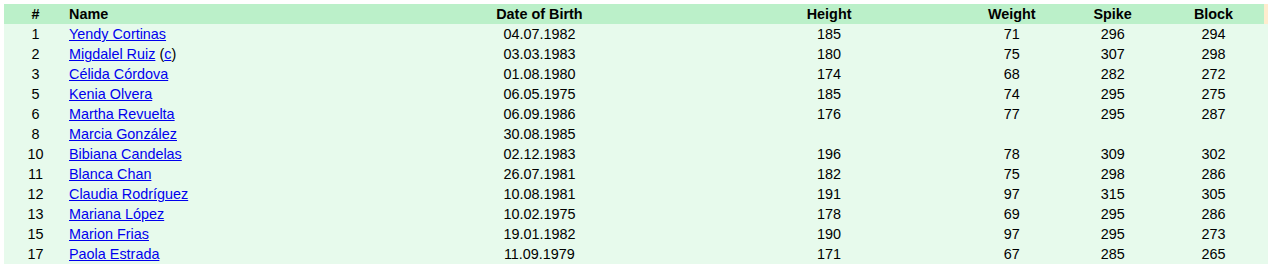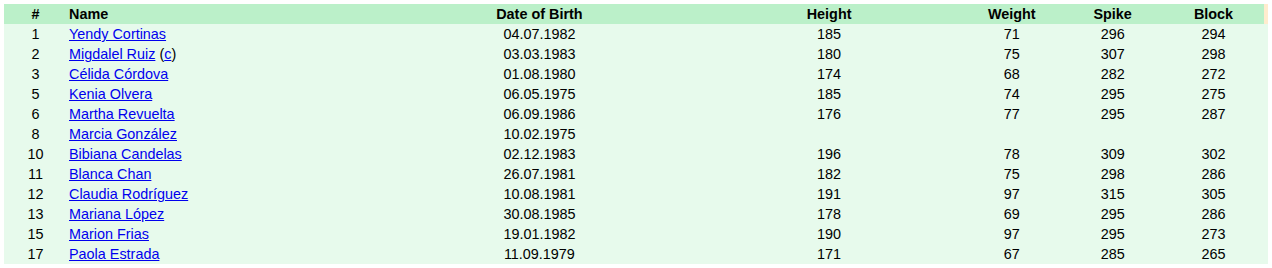 <table border=0 cellpadding=2 cellspacing=0  |- bgcolor=#FFECCE style="text-align:center; font-size:90%;" width=100%>
 <tr bgcolor=#BBF0C9>
 <th width=5%>#</th>
 <th width=25% align=left>Name</th>
 <th width=25%>Date of Birth</th>
 <th width=21%>Height</th>
 <th width=8%>Weight</th>
 <th width=8%>Spike</th>
 <th width=8%>Block</th>
 </tr>
 <tr bgcolor=#E7FAEC>
 <td>1</td>
 <td align=left><a href='#'>Yendy Cortinas</a></td>
 <td>04.07.1982</td>
 <td>185</td>
 <td>71</td>
 <td>296</td>
 <td>294</td>
 <td></td>
 </tr>
 <tr bgcolor=#E7FAEC>
 <td>2</td>
 <td align=left><a href='#'>Migdalel Ruiz</a> (<a href='#'>c</a>)</td>
 <td>03.03.1983</td>
 <td>180</td>
 <td>75</td>
 <td>307</td>
 <td>298</td>
 <td></td>
 </tr>
 <tr bgcolor=#E7FAEC>
 <td>3</td>
 <td align=left><a href='#'>Célida Córdova</a></td>
 <td>01.08.1980</td>
 <td>174</td>
 <td>68</td>
 <td>282</td>
 <td>272</td>
 <td></td>
 </tr>
 <tr bgcolor=#E7FAEC>
 <td>5</td>
 <td align=left><a href='#'>Kenia Olvera</a></td>
 <td>06.05.1975</td>
 <td>185</td>
 <td>74</td>
 <td>295</td>
 <td>275</td>
 <td></td>
 </tr>
 <tr bgcolor=#E7FAEC>
 <td>6</td>
 <td align=left><a href='#'>Martha Revuelta</a></td>
 <td>06.09.1986</td>
 <td>176</td>
 <td>77</td>
 <td>295</td>
 <td>287</td>
 <td></td>
 </tr>
 <tr bgcolor=#E7FAEC>
 <td>8</td>
 <td align=left><a href='#'>Marcia González</a></td>
-<td>30.08.1985</td>
+<td>10.02.1975</td>
 <td></td>
 <td></td>
 <td></td>
 <td></td>
 <td></td>
 </tr>
 <tr bgcolor=#E7FAEC>
 <td>10</td>
 <td align=left><a href='#'>Bibiana Candelas</a></td>
 <td>02.12.1983</td>
 <td>196</td>
 <td>78</td>
 <td>309</td>
 <td>302</td>
 <td></td>
 </tr>
 <tr bgcolor=#E7FAEC>
 <td>11</td>
 <td align=left><a href='#'>Blanca Chan</a></td>
 <td>26.07.1981</td>
 <td>182</td>
 <td>75</td>
 <td>298</td>
 <td>286</td>
 <td></td>
 </tr>
 <tr bgcolor=#E7FAEC>
 <td>12</td>
 <td align=left><a href='#'>Claudia Rodríguez</a></td>
 <td>10.08.1981</td>
 <td>191</td>
 <td>97</td>
 <td>315</td>
 <td>305</td>
 <td></td>
 </tr>
 <tr bgcolor=#E7FAEC>
 <td>13</td>
 <td align=left><a href='#'>Mariana López</a></td>
-<td>10.02.1975</td>
+<td>30.08.1985</td>
 <td>178</td>
 <td>69</td>
 <td>295</td>
 <td>286</td>
 <td></td>
 </tr>
 <tr bgcolor=#E7FAEC>
 <td>15</td>
 <td align=left><a href='#'>Marion Frias</a></td>
 <td>19.01.1982</td>
 <td>190</td>
 <td>97</td>
 <td>295</td>
 <td>273</td>
 <td></td>
 </tr>
 <tr bgcolor=#E7FAEC>
 <td>17</td>
 <td align=left><a href='#'>Paola Estrada</a></td>
 <td>11.09.1979</td>
 <td>171</td>
 <td>67</td>
 <td>285</td>
 <td>265</td>
 <td></td>
 </tr>
 </table>
